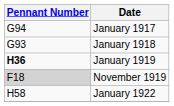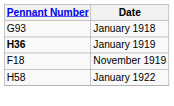 <table class="wikitable" style="text-align:left">
 <tr>
 <th><a href='#'>Pennant Number</a></th>
 <th>Date</th>
-</tr>
-<tr>
-<td>G94</td>
-<td>January 1917</td>
 </tr>
 <tr>
 <td>G93</td>
 <td>January 1918</td>
 </tr>
 <tr>
 <td><strong>H36</strong></td>
 <td>January 1919</td>
 </tr>
 <tr>
-<td style="background: lightgrey;">F18</td>
+<td>F18</td>
 <td>November 1919</td>
 </tr>
 <tr>
 <td>H58</td>
 <td>January 1922</td>
 </tr>
 <tr>
 </tr>
 </table>
